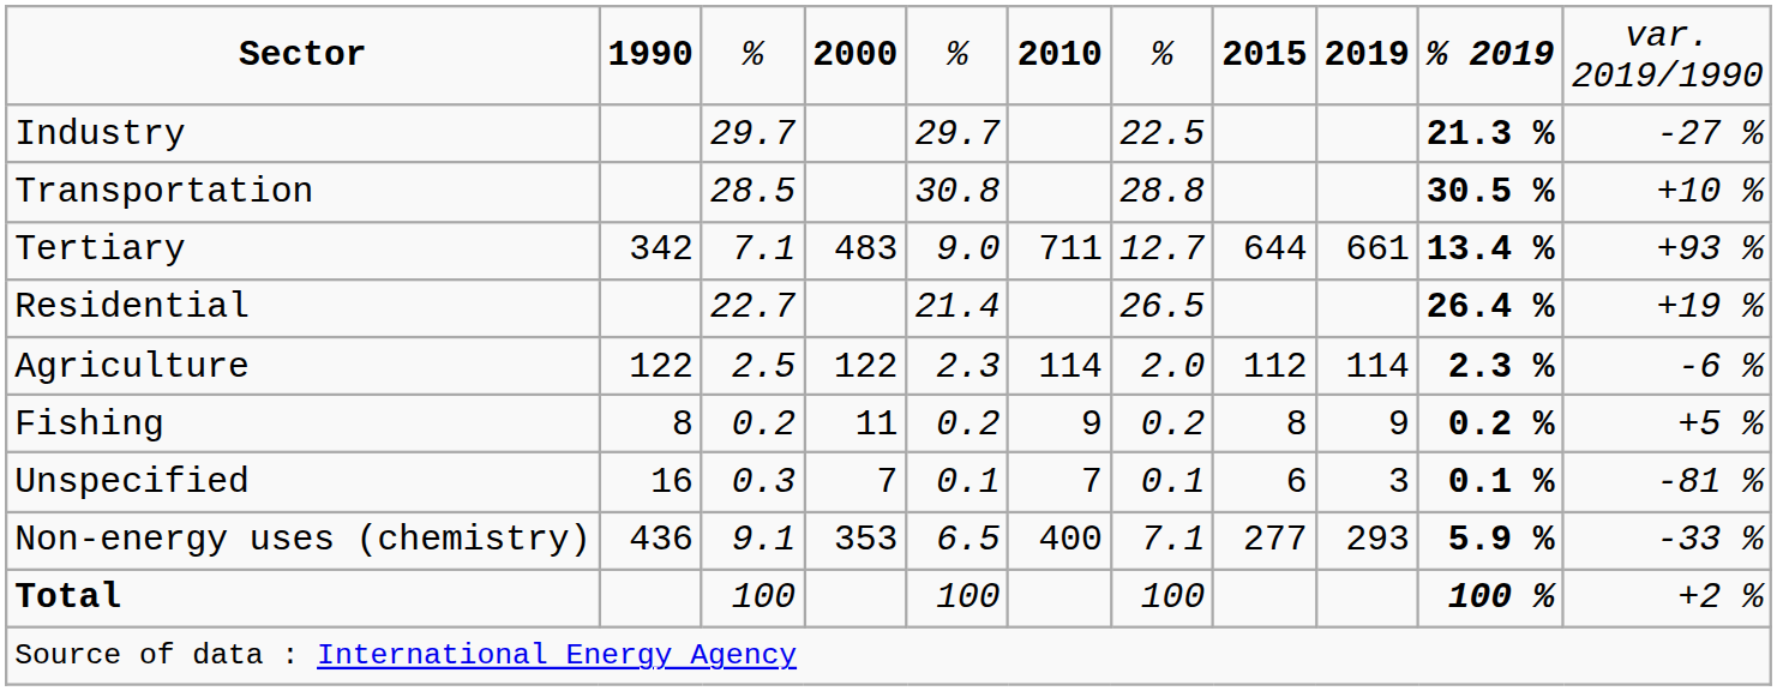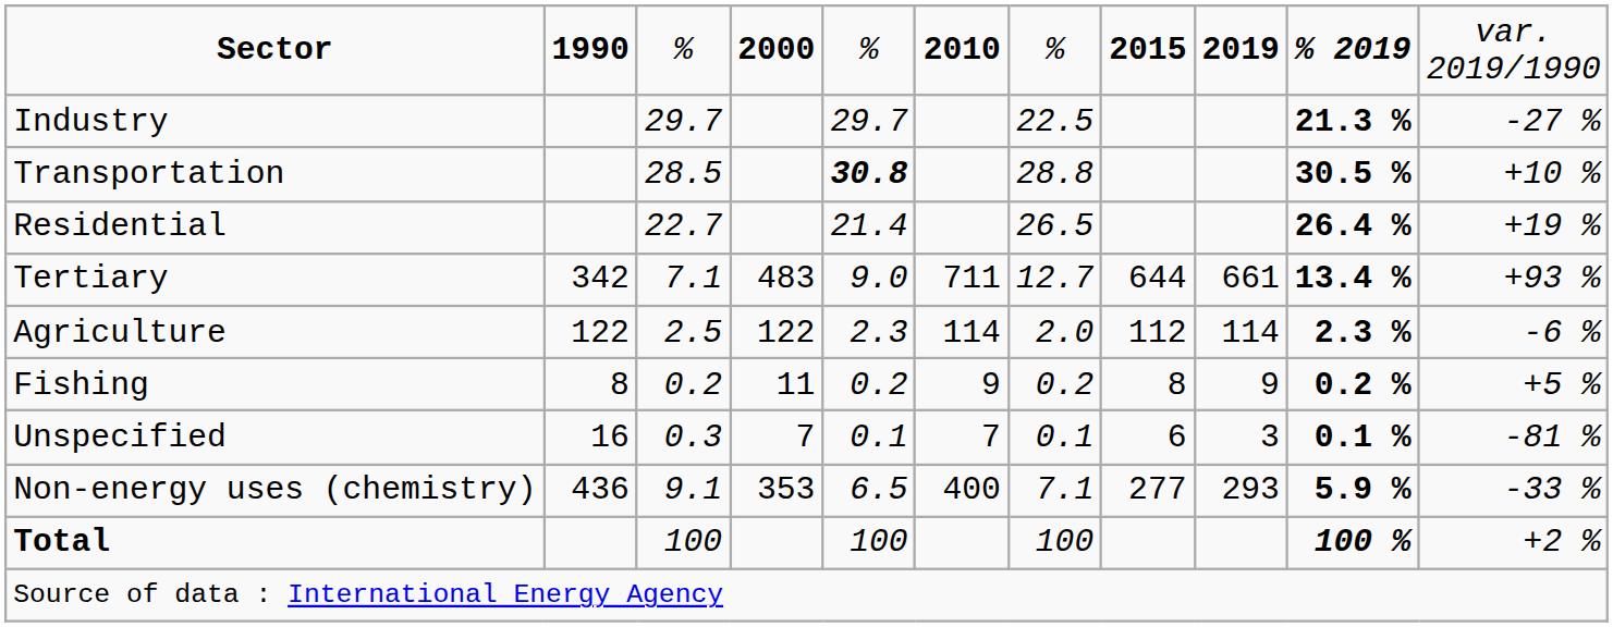 <table class="wikitable">
 <tr align="center">
 <td><strong>Sector</strong></td>
 <td><strong>1990</strong></td>
 <td><em>%</em></td>
 <td><strong>2000</strong></td>
 <td><em>%</em></td>
 <td><strong>2010</strong></td>
 <td><em>%</em></td>
 <td><strong>2015</strong></td>
 <td><strong>2019</strong></td>
 <td><strong><em>% 2019</em></strong></td>
 <td><em>var.<br>2019/1990</em></td>
 </tr>
 <tr align="right">
 <td align="left">Industry</td>
 <td></td>
 <td><em>29.7</em></td>
 <td></td>
 <td><em>29.7</em></td>
 <td></td>
 <td><em>22.5</em></td>
 <td></td>
 <td></td>
 <td><strong>21.3 %</strong></td>
 <td><em>-27 %</em></td>
 </tr>
 <tr align="right">
 <td align="left">Transportation</td>
 <td></td>
 <td><em>28.5</em></td>
 <td></td>
-<td><em>30.8</em></td>
+<td><strong><em>30.8</em></strong></td>
 <td></td>
 <td><em>28.8</em></td>
 <td></td>
 <td></td>
 <td><strong>30.5 %</strong></td>
 <td><em>+10 %</em></td>
+</tr>
+<tr align="right">
+<td align="left">Residential</td>
+<td></td>
+<td><em>22.7</em></td>
+<td></td>
+<td><em>21.4</em></td>
+<td></td>
+<td><em>26.5</em></td>
+<td></td>
+<td></td>
+<td><strong>26.4 %</strong></td>
+<td><em>+19 %</em></td>
 </tr>
 <tr align="right">
 <td align="left">Tertiary</td>
 <td>342</td>
 <td><em>7.1</em></td>
 <td>483</td>
 <td><em>9.0</em></td>
 <td>711</td>
 <td><em>12.7</em></td>
 <td>644</td>
 <td>661</td>
 <td><strong>13.4 %</strong></td>
 <td><em>+93 %</em></td>
-</tr>
-<tr align="right">
-<td align="left">Residential</td>
-<td></td>
-<td><em>22.7</em></td>
-<td></td>
-<td><em>21.4</em></td>
-<td></td>
-<td><em>26.5</em></td>
-<td></td>
-<td></td>
-<td><strong>26.4 %</strong></td>
-<td><em>+19 %</em></td>
 </tr>
 <tr align="right">
 <td align="left">Agriculture</td>
 <td>122</td>
 <td><em>2.5</em></td>
 <td>122</td>
 <td><em>2.3</em></td>
 <td>114</td>
 <td><em>2.0</em></td>
 <td>112</td>
 <td>114</td>
 <td><strong>2.3 %</strong></td>
 <td><em>-6 %</em></td>
 </tr>
 <tr align="right">
 <td align="left">Fishing</td>
 <td>8</td>
 <td><em>0.2</em></td>
 <td>11</td>
 <td><em>0.2</em></td>
 <td>9</td>
 <td><em>0.2</em></td>
 <td>8</td>
 <td>9</td>
 <td><strong>0.2 %</strong></td>
 <td><em>+5 %</em></td>
 </tr>
 <tr align="right">
 <td align="left">Unspecified</td>
 <td>16</td>
 <td><em>0.3</em></td>
 <td>7</td>
 <td><em>0.1</em></td>
 <td>7</td>
 <td><em>0.1</em></td>
 <td>6</td>
 <td>3</td>
 <td><strong>0.1 %</strong></td>
 <td><em>-81 %</em></td>
 </tr>
 <tr align="right">
 <td align="left">Non-energy uses (chemistry)</td>
 <td>436</td>
 <td><em>9.1</em></td>
 <td>353</td>
 <td><em>6.5</em></td>
 <td>400</td>
 <td><em>7.1</em></td>
 <td>277</td>
 <td>293</td>
 <td><strong>5.9 %</strong></td>
 <td><em>-33 %</em></td>
 </tr>
 <tr align="right">
 <td align="left"><strong>Total</strong></td>
 <td><strong></strong></td>
 <td><em>100</em></td>
 <td><strong></strong></td>
 <td><em>100</em></td>
 <td><strong></strong></td>
 <td><em>100</em></td>
 <td><strong></strong></td>
 <td><strong></strong></td>
 <td><strong><em>100 %</em></strong></td>
 <td><em>+2 %</em></td>
 </tr>
 <tr>
 <td colspan="11"><small>Source of data : <a href='#'>International Energy Agency</a></small></td>
 </tr>
 </table>
